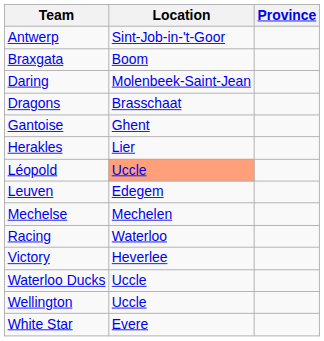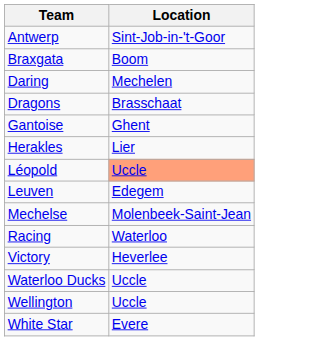 <table class="wikitable sortable">
 <tr>
 <th>Team</th>
 <th>Location</th>
-<th><a href='#'>Province</a></th>
 </tr>
 <tr>
 <td><a href='#'>Antwerp</a></td>
 <td><a href='#'>Sint-Job-in-'t-Goor</a></td>
-<td></td>
 </tr>
 <tr>
 <td><a href='#'>Braxgata</a></td>
 <td><a href='#'>Boom</a></td>
-<td></td>
 </tr>
 <tr>
 <td><a href='#'>Daring</a></td>
-<td><a href='#'>Molenbeek-Saint-Jean</a></td>
-<td></td>
+<td><a href='#'>Mechelen</a></td>
 </tr>
 <tr>
 <td><a href='#'>Dragons</a></td>
 <td><a href='#'>Brasschaat</a></td>
-<td></td>
 </tr>
 <tr>
 <td><a href='#'>Gantoise</a></td>
 <td><a href='#'>Ghent</a></td>
-<td></td>
 </tr>
 <tr>
 <td><a href='#'>Herakles</a></td>
 <td><a href='#'>Lier</a></td>
-<td></td>
 </tr>
 <tr>
 <td><a href='#'>Léopold</a></td>
 <td style="background: lightsalmon;"><a href='#'>Uccle</a></td>
-<td></td>
 </tr>
 <tr>
 <td><a href='#'>Leuven</a></td>
 <td><a href='#'>Edegem</a></td>
-<td></td>
 </tr>
 <tr>
 <td><a href='#'>Mechelse</a></td>
-<td><a href='#'>Mechelen</a></td>
-<td></td>
+<td><a href='#'>Molenbeek-Saint-Jean</a></td>
 </tr>
 <tr>
 <td><a href='#'>Racing</a></td>
 <td><a href='#'>Waterloo</a></td>
-<td></td>
 </tr>
 <tr>
 <td><a href='#'>Victory</a></td>
 <td><a href='#'>Heverlee</a></td>
-<td></td>
 </tr>
 <tr>
 <td><a href='#'>Waterloo Ducks</a></td>
 <td><a href='#'>Uccle</a></td>
-<td></td>
 </tr>
 <tr>
 <td><a href='#'>Wellington</a></td>
 <td><a href='#'>Uccle</a></td>
-<td></td>
 </tr>
 <tr>
 <td><a href='#'>White Star</a></td>
 <td><a href='#'>Evere</a></td>
-<td></td>
 </tr>
 </table>
